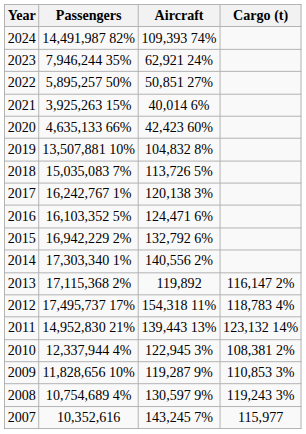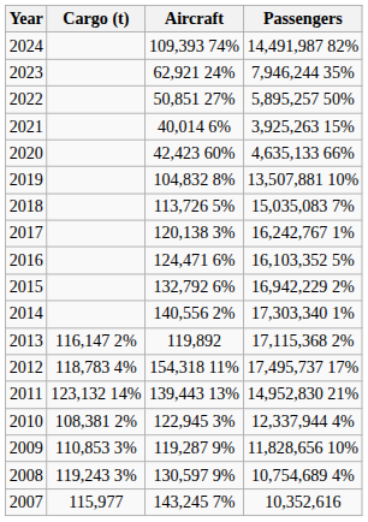 <table class="wikitable">
 <tr>
 <th>Year</th>
+<th>Cargo (t)</th>
+<th>Aircraft</th>
 <th style="text-align:center;">Passengers</th>
-<th>Aircraft</th>
-<th>Cargo (t)</th>
 </tr>
 <tr style="text-align:center;">
 <td>2024</td>
+<td></td>
+<td>109,393  74%</td>
 <td style="text-align:center;">14,491,987  82%</td>
-<td>109,393  74%</td>
-<td></td>
 </tr>
 <tr style="text-align:center;">
 <td>2023</td>
+<td></td>
+<td>62,921  24%</td>
 <td style="text-align:center;">7,946,244  35%</td>
-<td>62,921  24%</td>
-<td></td>
 </tr>
 <tr style="text-align:center;">
 <td>2022</td>
+<td></td>
+<td>50,851  27%</td>
 <td style="text-align:center;">5,895,257  50%</td>
-<td>50,851  27%</td>
-<td></td>
 </tr>
 <tr style="text-align:center;">
 <td>2021</td>
+<td></td>
+<td>40,014  6%</td>
 <td style="text-align:center;">3,925,263  15%</td>
-<td>40,014  6%</td>
-<td></td>
 </tr>
 <tr style="text-align:center;">
 <td>2020</td>
+<td></td>
+<td>42,423  60%</td>
 <td style="text-align:center;">4,635,133  66%</td>
-<td>42,423  60%</td>
-<td></td>
 </tr>
 <tr style="text-align:center;">
 <td>2019</td>
+<td></td>
+<td>104,832  8%</td>
 <td style="text-align:center;">13,507,881  10%</td>
-<td>104,832  8%</td>
-<td></td>
 </tr>
 <tr style="text-align:center;">
 <td>2018</td>
+<td></td>
+<td>113,726  5%</td>
 <td style="text-align:center;">15,035,083  7%</td>
-<td>113,726  5%</td>
-<td></td>
 </tr>
 <tr style="text-align:center;">
 <td>2017</td>
+<td></td>
+<td>120,138  3%</td>
 <td style="text-align:center;">16,242,767  1%</td>
-<td>120,138  3%</td>
-<td></td>
 </tr>
 <tr style="text-align:center;">
 <td>2016</td>
+<td></td>
+<td>124,471  6%</td>
 <td style="text-align:center;">16,103,352  5%</td>
-<td>124,471  6%</td>
-<td></td>
 </tr>
 <tr style="text-align:center;">
 <td>2015</td>
+<td></td>
+<td>132,792  6%</td>
 <td style="text-align:center;">16,942,229  2%</td>
-<td>132,792  6%</td>
-<td></td>
 </tr>
 <tr style="text-align:center;">
 <td>2014</td>
+<td></td>
+<td>140,556  2%</td>
 <td style="text-align:center;">17,303,340  1%</td>
-<td>140,556  2%</td>
-<td></td>
 </tr>
 <tr style="text-align:center;">
 <td>2013</td>
+<td>116,147  2%</td>
+<td>119,892</td>
 <td style="text-align:center;">17,115,368  2%</td>
-<td>119,892</td>
-<td>116,147  2%</td>
 </tr>
 <tr style="text-align:center;">
 <td>2012</td>
+<td>118,783  4%</td>
+<td>154,318  11%</td>
 <td style="text-align:center;">17,495,737  17%</td>
-<td>154,318  11%</td>
-<td>118,783  4%</td>
 </tr>
 <tr style="text-align:center;">
 <td>2011</td>
+<td>123,132  14%</td>
+<td>139,443  13%</td>
 <td style="text-align:center;">14,952,830  21%</td>
-<td>139,443  13%</td>
-<td>123,132  14%</td>
 </tr>
 <tr style="text-align:center;">
 <td>2010</td>
+<td>108,381  2%</td>
+<td>122,945  3%</td>
 <td style="text-align:center;">12,337,944  4%</td>
-<td>122,945  3%</td>
-<td>108,381  2%</td>
 </tr>
 <tr style="text-align:center;">
 <td>2009</td>
+<td>110,853  3%</td>
+<td>119,287  9%</td>
 <td style="text-align:center;">11,828,656  10%</td>
-<td>119,287  9%</td>
-<td>110,853  3%</td>
 </tr>
 <tr style="text-align:center;">
 <td>2008</td>
+<td>119,243  3%</td>
+<td>130,597  9%</td>
 <td style="text-align:center;">10,754,689  4%</td>
-<td>130,597  9%</td>
-<td>119,243  3%</td>
 </tr>
 <tr style="text-align:center;">
 <td>2007</td>
+<td>115,977</td>
+<td>143,245  7%</td>
 <td style="text-align:center;">10,352,616</td>
-<td>143,245  7%</td>
-<td>115,977</td>
 </tr>
 </table>
